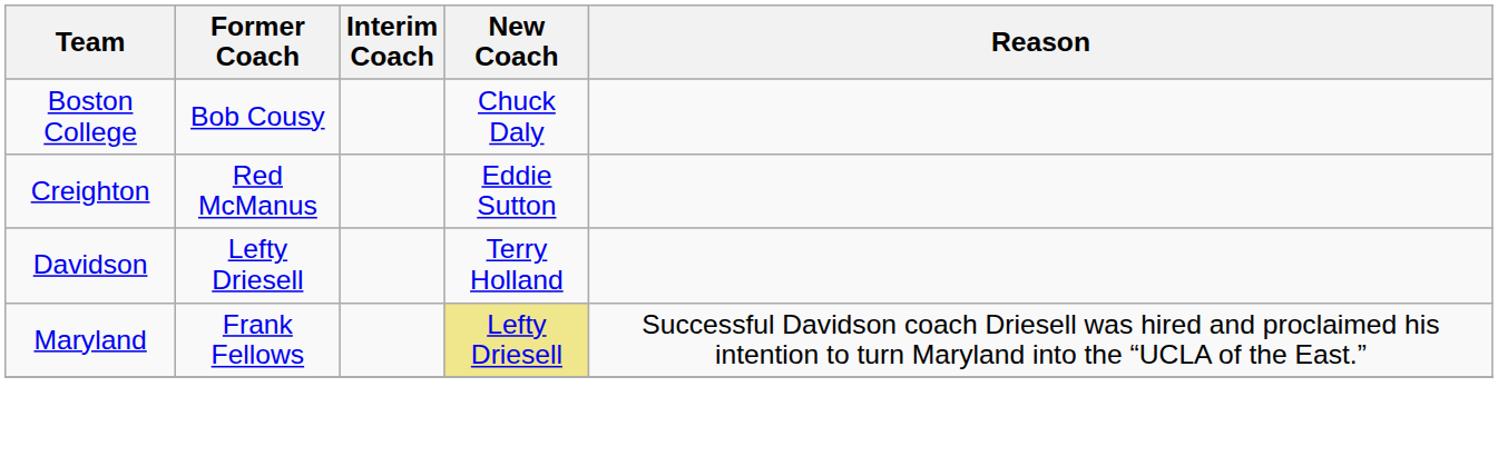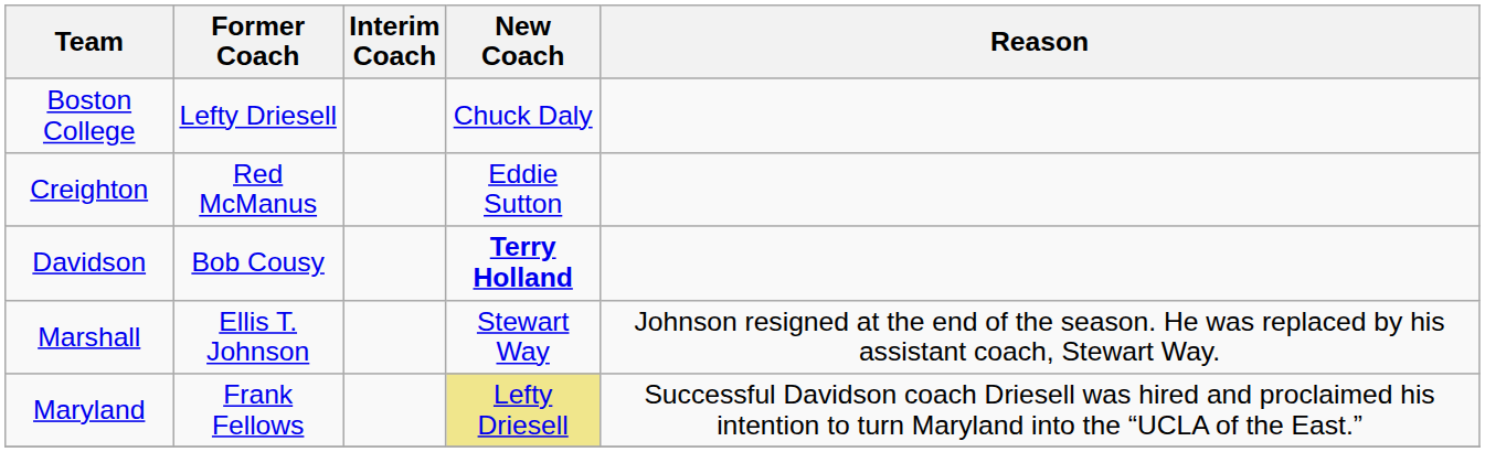 <table class="wikitable" style="text-align:center;">
 <tr>
 <th>Team</th>
 <th>Former<br>Coach</th>
 <th>Interim<br>Coach</th>
 <th>New<br>Coach</th>
 <th>Reason</th>
 </tr>
 <tr>
 <td><a href='#'>Boston College</a></td>
-<td><a href='#'>Bob Cousy</a></td>
+<td><a href='#'>Lefty Driesell</a></td>
 <td></td>
 <td><a href='#'>Chuck Daly</a></td>
 <td></td>
 </tr>
 <tr>
 <td><a href='#'>Creighton</a></td>
 <td><a href='#'>Red McManus</a></td>
 <td></td>
 <td><a href='#'>Eddie Sutton</a></td>
 <td></td>
 </tr>
 <tr>
 <td><a href='#'>Davidson</a></td>
-<td><a href='#'>Lefty Driesell</a></td>
+<td><a href='#'>Bob Cousy</a></td>
 <td></td>
-<td><a href='#'>Terry Holland</a></td>
+<td><strong><a href='#'>Terry Holland</a></strong></td>
 <td></td>
+</tr>
+<tr>
+<td><a href='#'>Marshall</a></td>
+<td><a href='#'>Ellis T. Johnson</a></td>
+<td></td>
+<td><a href='#'>Stewart Way</a></td>
+<td>Johnson resigned at the end of the season. He was replaced by his assistant coach, Stewart Way.</td>
 </tr>
 <tr>
 <td><a href='#'>Maryland</a></td>
 <td><a href='#'>Frank Fellows</a></td>
 <td></td>
 <td style="background: khaki;"><a href='#'>Lefty Driesell</a></td>
 <td>Successful Davidson coach Driesell was hired and proclaimed his intention to turn Maryland into the “UCLA of the East.”</td>
 </tr>
 <tr>
 </tr>
 </table>
